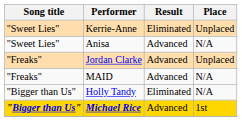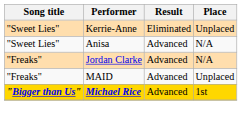 <table class="sortable wikitable">
 <tr>
 <th>Song title</th>
 <th>Performer</th>
 <th>Result</th>
 <th>Place</th>
 </tr>
 <tr bgcolor="navajowhite">
 <td style="text-align:left;">"Sweet Lies"</td>
 <td style="text-align:left;">Kerrie-Anne</td>
 <td>Eliminated</td>
 <td>Unplaced</td>
 </tr>
 <tr>
 <td style="text-align:left;">"Sweet Lies"</td>
 <td style="text-align:left;">Anisa</td>
 <td>Advanced</td>
 <td>N/A</td>
 </tr>
 <tr bgcolor="navajowhite">
 <td style="text-align:left;">"Freaks"</td>
 <td style="text-align:left;"><a href='#'>Jordan Clarke</a></td>
 <td>Advanced</td>
-<td>Unplaced</td>
+<td>N/A</td>
 </tr>
 <tr>
 <td style="text-align:left;">"Freaks"</td>
 <td style="text-align:left;">MAID</td>
 <td>Advanced</td>
-<td>N/A</td>
-</tr>
-<tr>
-<td style="text-align:left;">"Bigger than Us"</td>
-<td style="text-align:left;"><a href='#'>Holly Tandy</a></td>
-<td>Eliminated</td>
-<td>N/A</td>
+<td>Unplaced</td>
 </tr>
 <tr style="background:gold;">
 <td style="text-align:left;"><strong><em>"<a href='#'>Bigger than Us</a>"</em></strong></td>
 <td style="text-align:left;"><strong><em><a href='#'>Michael Rice</a></em></strong></td>
 <td>Advanced</td>
 <td>1st</td>
 </tr>
 <tr>
 </tr>
 </table>
